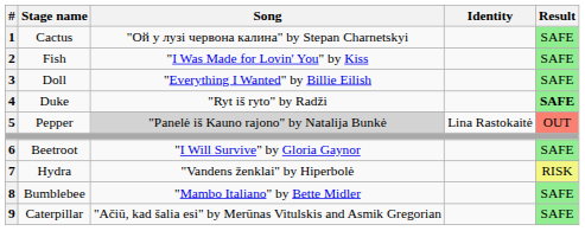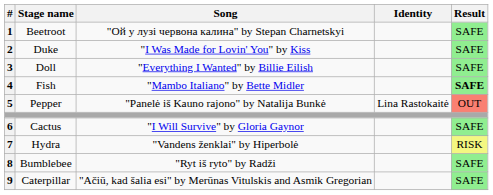 <table class="wikitable plainrowheaders" style="text-align: center;">
 <tr>
 <th>#</th>
 <th>Stage name</th>
 <th>Song</th>
 <th>Identity</th>
 <th>Result</th>
 </tr>
 <tr>
 <th>1</th>
-<td>Cactus</td>
+<td>Beetroot</td>
 <td>"Ой у лузі червона калина" by Stepan Charnetskyi</td>
 <td></td>
 <td bgcolor="lightgreen">SAFE</td>
 </tr>
 <tr>
 <th>2</th>
-<td>Fish</td>
+<td>Duke</td>
 <td>"<a href='#'>I Was Made for Lovin' You</a>" by <a href='#'>Kiss</a></td>
 <td></td>
 <td bgcolor="lightgreen">SAFE</td>
 </tr>
 <tr>
 <th>3</th>
 <td>Doll</td>
 <td>"<a href='#'>Everything I Wanted</a>" by <a href='#'>Billie Eilish</a></td>
 <td></td>
 <td bgcolor="lightgreen">SAFE</td>
 </tr>
 <tr>
 <th>4</th>
-<td>Duke</td>
-<td>"Ryt iš ryto" by Radži</td>
+<td>Fish</td>
+<td>"<a href='#'>Mambo Italiano</a>" by <a href='#'>Bette Midler</a></td>
 <td></td>
 <td bgcolor="lightgreen"><strong>SAFE</strong></td>
 </tr>
 <tr>
 <th>5</th>
 <td>Pepper</td>
-<td style="background: lightgrey;">"Panelė iš Kauno rajono" by Natalija Bunkė</td>
+<td>"Panelė iš Kauno rajono" by Natalija Bunkė</td>
 <td>Lina Rastokaitė</td>
 <td bgcolor="salmon">OUT</td>
 </tr>
 <tr>
 <td colspan="5" style="background:darkgray"></td>
 </tr>
 <tr>
 <th>6</th>
-<td>Beetroot</td>
+<td>Cactus</td>
 <td>"<a href='#'>I Will Survive</a>" by <a href='#'>Gloria Gaynor</a></td>
 <td></td>
 <td bgcolor="lightgreen">SAFE</td>
 </tr>
 <tr>
 <th>7</th>
 <td>Hydra</td>
 <td>"Vandens ženklai" by Hiperbolė</td>
 <td></td>
 <td bgcolor="#F3F781">RISK</td>
 </tr>
 <tr>
 <th>8</th>
 <td>Bumblebee</td>
-<td>"<a href='#'>Mambo Italiano</a>" by <a href='#'>Bette Midler</a></td>
+<td>"Ryt iš ryto" by Radži</td>
 <td></td>
 <td bgcolor="lightgreen">SAFE</td>
 </tr>
 <tr>
 <th>9</th>
 <td>Caterpillar</td>
 <td>"Ačiū, kad šalia esi" by Merūnas Vitulskis and Asmik Gregorian</td>
 <td></td>
 <td bgcolor="lightgreen">SAFE</td>
 </tr>
 </table>
